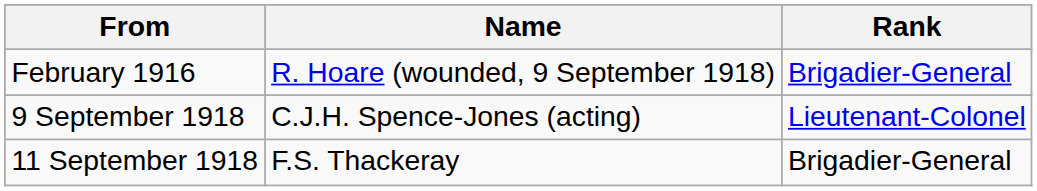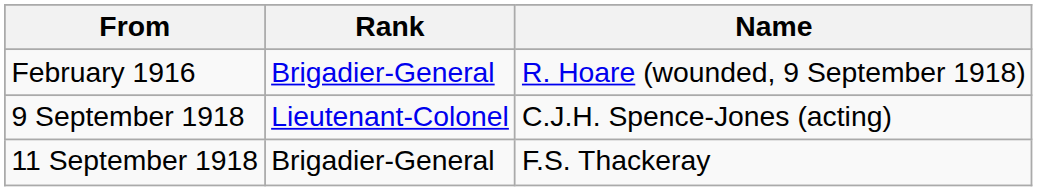 <table class="wikitable">
 <tr>
 <th>From</th>
+<th>Rank</th>
 <th>Name</th>
-<th>Rank</th>
 </tr>
 <tr>
 <td>February 1916</td>
+<td><a href='#'>Brigadier-General</a></td>
 <td><a href='#'>R. Hoare</a> (wounded, 9 September 1918)</td>
-<td><a href='#'>Brigadier-General</a></td>
 </tr>
 <tr>
 <td>9 September 1918</td>
+<td><a href='#'>Lieutenant-Colonel</a></td>
 <td>C.J.H. Spence-Jones (acting)</td>
-<td><a href='#'>Lieutenant-Colonel</a></td>
 </tr>
 <tr>
 <td>11 September 1918</td>
+<td>Brigadier-General</td>
 <td>F.S. Thackeray</td>
-<td>Brigadier-General</td>
 </tr>
 </table>
